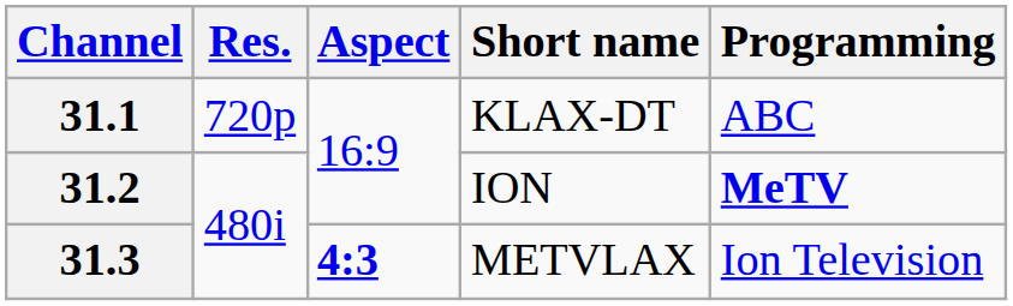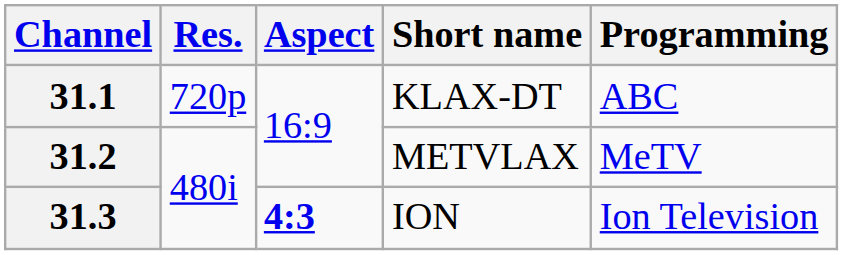 <table class="wikitable">
 <tr>
 <th scope = "col"><a href='#'>Channel</a></th>
 <th scope = "col"><a href='#'>Res.</a></th>
 <th scope = "col"><a href='#'>Aspect</a></th>
 <th scope = "col">Short name</th>
 <th scope = "col">Programming</th>
 </tr>
 <tr>
 <th scope = "row">31.1</th>
 <td><a href='#'>720p</a></td>
 <td rowspan=2><a href='#'>16:9</a></td>
 <td>KLAX-DT</td>
 <td><a href='#'>ABC</a></td>
 </tr>
 <tr>
 <th scope = "row">31.2</th>
 <td rowspan=2><a href='#'>480i</a></td>
-<td>ION</td>
-<td><strong><a href='#'>MeTV</a></strong></td>
+<td>METVLAX</td>
+<td><a href='#'>MeTV</a></td>
 </tr>
 <tr>
 <th scope = "row">31.3</th>
 <td><strong><a href='#'>4:3</a></strong></td>
-<td>METVLAX</td>
+<td>ION</td>
 <td><a href='#'>Ion Television</a></td>
 </tr>
 </table>
